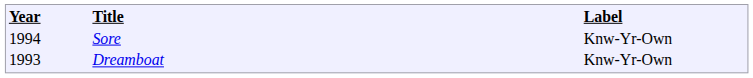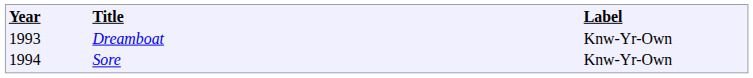 <table style="border: 1px solid #a0a0aa; background-color: #f0f0ff; width: 85%; margin-left:8px;">
 <tr>
 <td width=5%><u><strong>Year</strong></u></td>
 <td width=30%><u><strong>Title</strong></u></td>
 <td width=10%><u><strong>Label</strong></u></td>
 </tr>
 <tr>
+<td>1993</td>
+<td><em><a href='#'>Dreamboat</a></em></td>
+<td>Knw-Yr-Own</td>
+</tr>
+<tr>
 <td>1994</td>
 <td><em><a href='#'>Sore</a></em></td>
 <td>Knw-Yr-Own</td>
 </tr>
-<tr>
-<td>1993</td>
-<td><em><a href='#'>Dreamboat</a></em></td>
-<td>Knw-Yr-Own</td>
-</tr>
 </table>
